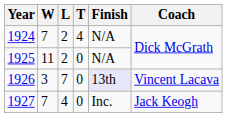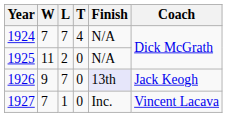 <table class="wikitable">
 <tr>
 <th>Year</th>
 <th>W</th>
 <th>L</th>
 <th>T</th>
 <th>Finish</th>
 <th>Coach</th>
 </tr>
 <tr>
 <td><a href='#'>1924</a></td>
 <td>7</td>
-<td>2</td>
+<td>7</td>
 <td>4</td>
 <td>N/A</td>
 <td rowspan=2><a href='#'>Dick McGrath</a></td>
 </tr>
 <tr>
 <td><a href='#'>1925</a></td>
 <td>11</td>
 <td>2</td>
 <td>0</td>
 <td>N/A</td>
 </tr>
 <tr>
 <td><a href='#'>1926</a></td>
-<td>3</td>
+<td>9</td>
 <td>7</td>
 <td>0</td>
 <td style="background: lavender;">13th</td>
-<td><a href='#'>Vincent Lacava</a></td>
+<td><a href='#'>Jack Keogh</a></td>
 </tr>
 <tr>
 <td><a href='#'>1927</a></td>
 <td>7</td>
-<td>4</td>
+<td>1</td>
 <td>0</td>
 <td>Inc.</td>
-<td><a href='#'>Jack Keogh</a></td>
+<td><a href='#'>Vincent Lacava</a></td>
 </tr>
 </table>
